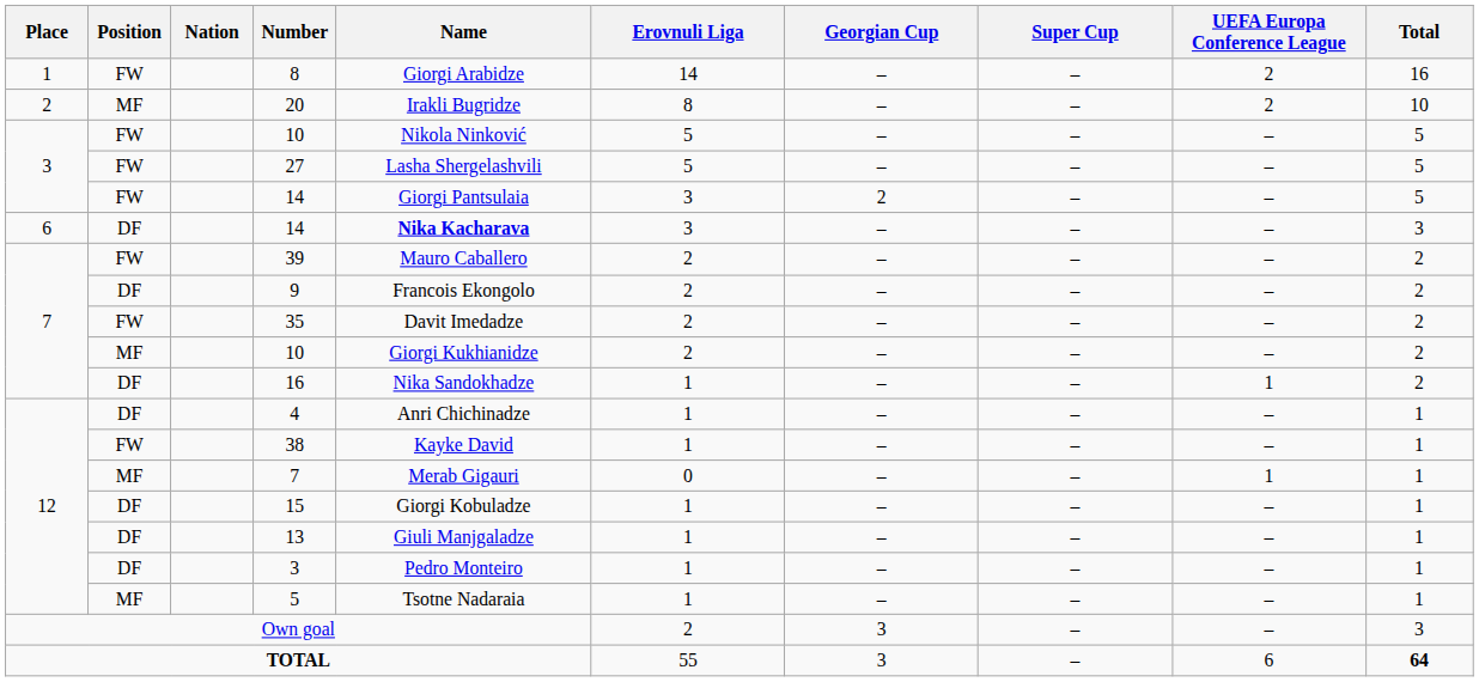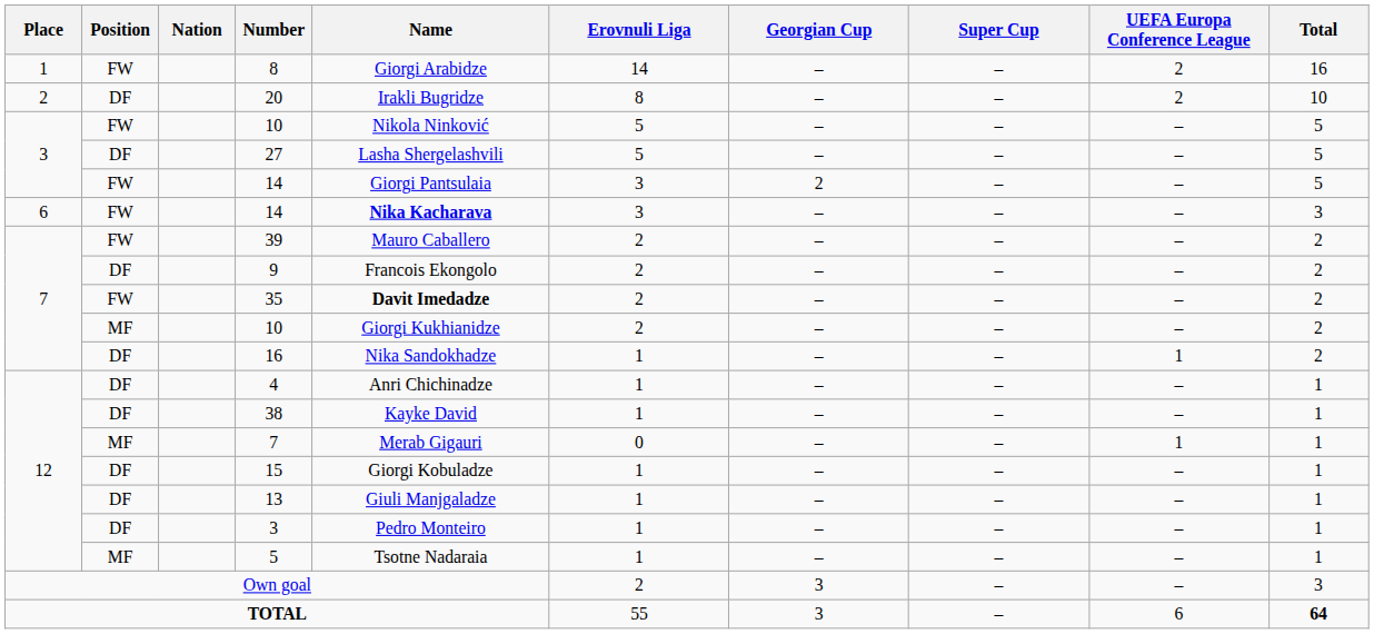 <table class="wikitable" style="font-size: 95%; text-align: center;">
 <tr>
 <th width=60>Place</th>
 <th width=60>Position</th>
 <th width=60>Nation</th>
 <th width=60>Number</th>
 <th width=200>Name</th>
 <th width=150><a href='#'>Erovnuli Liga</a></th>
 <th width=150><a href='#'>Georgian Cup</a></th>
 <th width=150><a href='#'>Super Cup</a></th>
 <th width=150><a href='#'>UEFA Europa Conference League</a></th>
 <th width=80>Total</th>
 </tr>
 <tr>
 <td>1</td>
 <td>FW</td>
 <td></td>
 <td>8</td>
 <td><a href='#'>Giorgi Arabidze</a></td>
 <td>14</td>
 <td>–</td>
 <td>–</td>
 <td>2</td>
 <td>16</td>
 </tr>
 <tr>
 <td>2</td>
-<td>MF</td>
+<td>DF</td>
 <td></td>
 <td>20</td>
 <td><a href='#'>Irakli Bugridze</a></td>
 <td>8</td>
 <td>–</td>
 <td>–</td>
 <td>2</td>
 <td>10</td>
 </tr>
 <tr>
 <td rowspan="3">3</td>
 <td>FW</td>
 <td></td>
 <td>10</td>
 <td><a href='#'>Nikola Ninković</a></td>
 <td>5</td>
 <td>–</td>
 <td>–</td>
 <td>–</td>
 <td>5</td>
 </tr>
 <tr>
-<td>FW</td>
+<td>DF</td>
 <td></td>
 <td>27</td>
 <td><a href='#'>Lasha Shergelashvili</a></td>
 <td>5</td>
 <td>–</td>
 <td>–</td>
 <td>–</td>
 <td>5</td>
 </tr>
 <tr>
 <td>FW</td>
 <td></td>
 <td>14</td>
 <td><a href='#'>Giorgi Pantsulaia</a></td>
 <td>3</td>
 <td>2</td>
 <td>–</td>
 <td>–</td>
 <td>5</td>
 </tr>
 <tr>
 <td>6</td>
-<td>DF</td>
+<td>FW</td>
 <td></td>
 <td>14</td>
 <td><strong><a href='#'>Nika Kacharava</a></strong></td>
 <td>3</td>
 <td>–</td>
 <td>–</td>
 <td>–</td>
 <td>3</td>
 </tr>
 <tr>
 <td rowspan="5">7</td>
 <td>FW</td>
 <td></td>
 <td>39</td>
 <td><a href='#'>Mauro Caballero</a></td>
 <td>2</td>
 <td>–</td>
 <td>–</td>
 <td>–</td>
 <td>2</td>
 </tr>
 <tr>
 <td>DF</td>
 <td></td>
 <td>9</td>
 <td>Francois Ekongolo</td>
 <td>2</td>
 <td>–</td>
 <td>–</td>
 <td>–</td>
 <td>2</td>
 </tr>
 <tr>
 <td>FW</td>
 <td></td>
 <td>35</td>
-<td>Davit Imedadze</td>
+<td><strong>Davit Imedadze</strong></td>
 <td>2</td>
 <td>–</td>
 <td>–</td>
 <td>–</td>
 <td>2</td>
 </tr>
 <tr>
 <td>MF</td>
 <td></td>
 <td>10</td>
 <td><a href='#'>Giorgi Kukhianidze</a></td>
 <td>2</td>
 <td>–</td>
 <td>–</td>
 <td>–</td>
 <td>2</td>
 </tr>
 <tr>
 <td>DF</td>
 <td></td>
 <td>16</td>
 <td><a href='#'>Nika Sandokhadze</a></td>
 <td>1</td>
 <td>–</td>
 <td>–</td>
 <td>1</td>
 <td>2</td>
 </tr>
 <tr>
 <td rowspan="7">12</td>
 <td>DF</td>
 <td></td>
 <td>4</td>
 <td>Anri Chichinadze</td>
 <td>1</td>
 <td>–</td>
 <td>–</td>
 <td>–</td>
 <td>1</td>
 </tr>
 <tr>
-<td>FW</td>
+<td>DF</td>
 <td></td>
 <td>38</td>
 <td><a href='#'>Kayke David</a></td>
 <td>1</td>
 <td>–</td>
 <td>–</td>
 <td>–</td>
 <td>1</td>
 </tr>
 <tr>
 <td>MF</td>
 <td></td>
 <td>7</td>
 <td><a href='#'>Merab Gigauri</a></td>
 <td>0</td>
 <td>–</td>
 <td>–</td>
 <td>1</td>
 <td>1</td>
 </tr>
 <tr>
 <td>DF</td>
 <td></td>
 <td>15</td>
 <td>Giorgi Kobuladze</td>
 <td>1</td>
 <td>–</td>
 <td>–</td>
 <td>–</td>
 <td>1</td>
 </tr>
 <tr>
 <td>DF</td>
 <td></td>
 <td>13</td>
 <td><a href='#'>Giuli Manjgaladze</a></td>
 <td>1</td>
 <td>–</td>
 <td>–</td>
 <td>–</td>
 <td>1</td>
 </tr>
 <tr>
 <td>DF</td>
 <td></td>
 <td>3</td>
 <td><a href='#'>Pedro Monteiro</a></td>
 <td>1</td>
 <td>–</td>
 <td>–</td>
 <td>–</td>
 <td>1</td>
 </tr>
 <tr>
 <td>MF</td>
 <td></td>
 <td>5</td>
 <td>Tsotne Nadaraia</td>
 <td>1</td>
 <td>–</td>
 <td>–</td>
 <td>–</td>
 <td>1</td>
 </tr>
 <tr>
 <td colspan="5"><a href='#'>Own goal</a></td>
 <td>2</td>
 <td>3</td>
 <td>–</td>
 <td>–</td>
 <td>3</td>
 </tr>
 <tr>
 <td colspan="5"><strong>TOTAL</strong></td>
 <td>55</td>
 <td>3</td>
 <td>–</td>
 <td>6</td>
 <td><strong>64</strong></td>
 </tr>
 </table>
